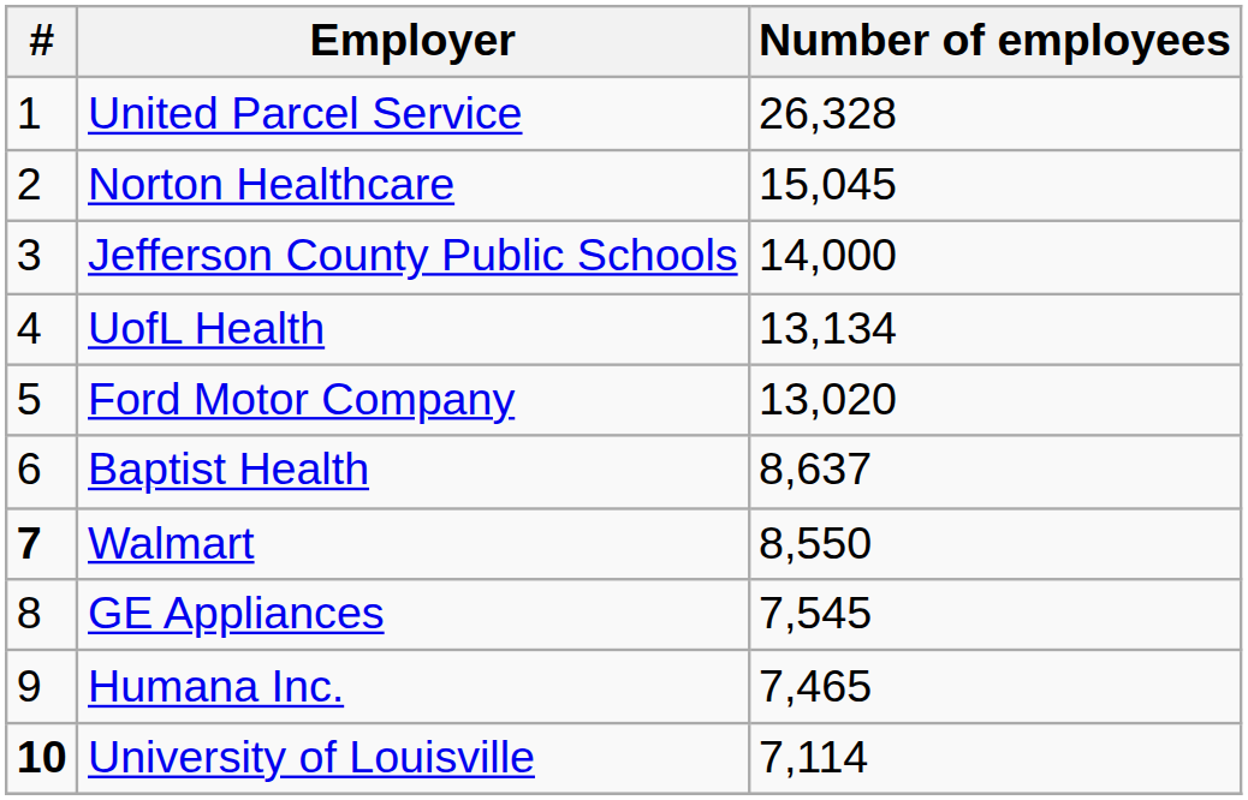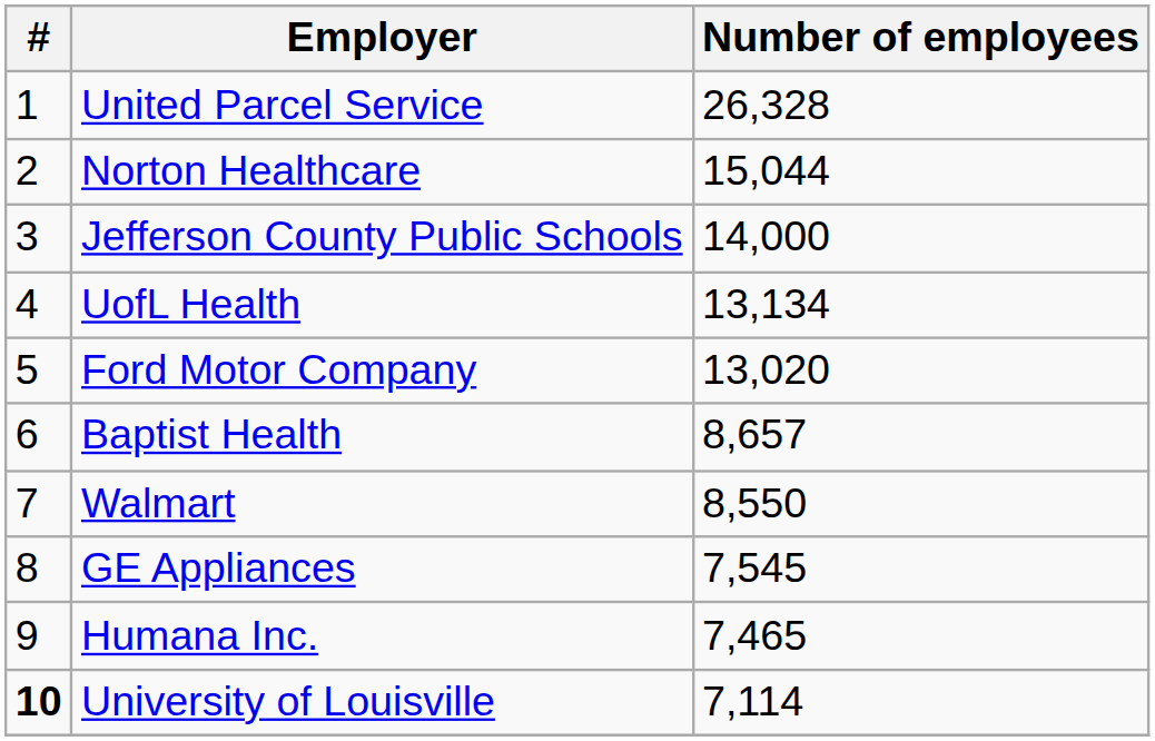 <table class="wikitable sortable">
 <tr>
 <th>#</th>
 <th>Employer</th>
 <th>Number of employees</th>
 </tr>
 <tr>
 <td>1</td>
 <td><a href='#'>United Parcel Service</a></td>
 <td>26,328</td>
 </tr>
 <tr>
 <td>2</td>
 <td><a href='#'>Norton Healthcare</a></td>
-<td>15,045</td>
+<td>15,044</td>
 </tr>
 <tr>
 <td>3</td>
 <td><a href='#'>Jefferson County Public Schools</a></td>
 <td>14,000</td>
 </tr>
 <tr>
 <td>4</td>
 <td><a href='#'>UofL Health</a></td>
 <td>13,134</td>
 </tr>
 <tr>
 <td>5</td>
 <td><a href='#'>Ford Motor Company</a></td>
 <td>13,020</td>
 </tr>
 <tr>
 <td>6</td>
 <td><a href='#'>Baptist Health</a></td>
-<td>8,637</td>
+<td>8,657</td>
 </tr>
 <tr>
-<td><strong>7</strong></td>
+<td>7</td>
 <td><a href='#'>Walmart</a></td>
 <td>8,550</td>
 </tr>
 <tr>
 <td>8</td>
 <td><a href='#'>GE Appliances</a></td>
 <td>7,545</td>
 </tr>
 <tr>
 <td>9</td>
 <td><a href='#'>Humana Inc.</a></td>
 <td>7,465</td>
 </tr>
 <tr>
 <td><strong>10</strong></td>
 <td><a href='#'>University of Louisville</a></td>
 <td>7,114</td>
 </tr>
 <tr>
 </tr>
 </table>
